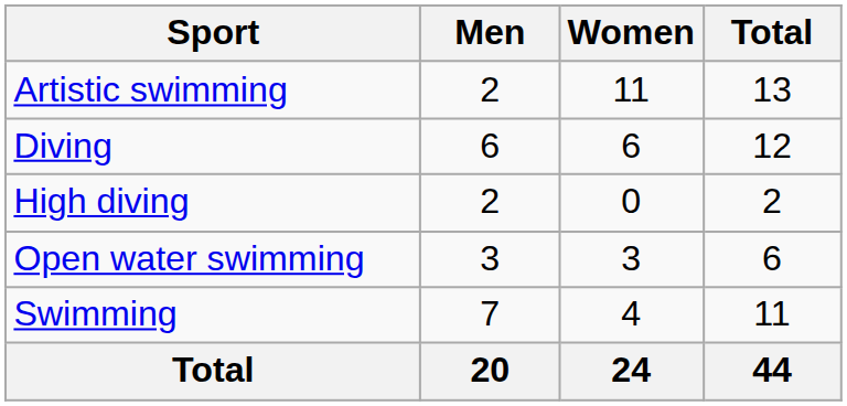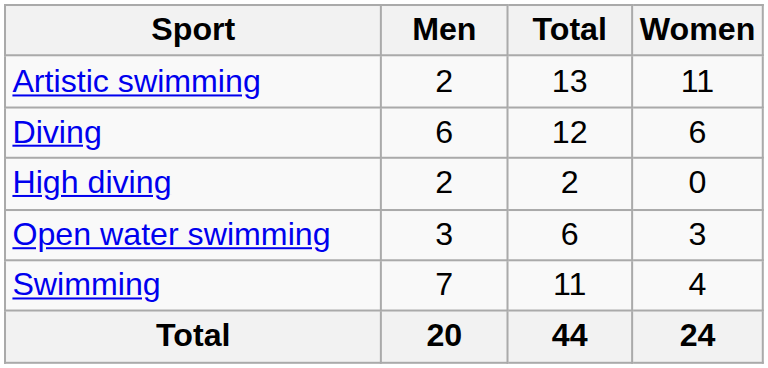 <table class="wikitable sortable" style="text-align:center;">
 <tr>
 <th width=180>Sport</th>
 <th width=55>Men</th>
+<th width=55>Total</th>
 <th width=55>Women</th>
-<th width=55>Total</th>
 </tr>
 <tr>
 <td align=left><a href='#'>Artistic swimming</a></td>
 <td>2</td>
+<td>13</td>
 <td>11</td>
-<td>13</td>
 </tr>
 <tr>
 <td align=left><a href='#'>Diving</a></td>
 <td>6</td>
+<td>12</td>
 <td>6</td>
-<td>12</td>
 </tr>
 <tr>
 <td align=left><a href='#'>High diving</a></td>
 <td>2</td>
+<td>2</td>
 <td>0</td>
-<td>2</td>
 </tr>
 <tr>
 <td align=left><a href='#'>Open water swimming</a></td>
 <td>3</td>
+<td>6</td>
 <td>3</td>
-<td>6</td>
 </tr>
 <tr>
 <td align=left><a href='#'>Swimming</a></td>
 <td>7</td>
+<td>11</td>
 <td>4</td>
-<td>11</td>
 </tr>
 <tr>
 <th>Total</th>
 <th>20</th>
+<th>44</th>
 <th>24</th>
-<th>44</th>
 </tr>
 </table>
